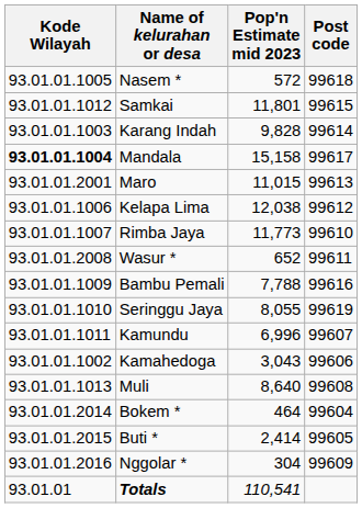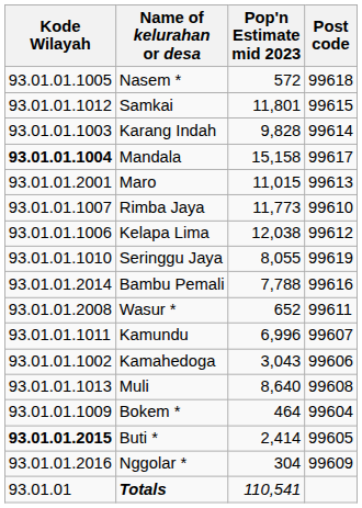 <table class="sortable wikitable">
 <tr>
 <th>Kode<br>Wilayah</th>
 <th>Name of <br><em>kelurahan</em> <br>or <em>desa</em></th>
 <th>Pop'n<br>Estimate<br>mid 2023</th>
 <th>Post<br>code</th>
 </tr>
 <tr>
 <td>93.01.01.1005</td>
 <td>Nasem *</td>
 <td align="right">572</td>
 <td>99618</td>
 </tr>
 <tr>
 <td>93.01.01.1012</td>
 <td>Samkai</td>
 <td align="right">11,801</td>
 <td>99615</td>
 </tr>
 <tr>
 <td>93.01.01.1003</td>
 <td>Karang Indah</td>
 <td align="right">9,828</td>
 <td>99614</td>
 </tr>
 <tr>
 <td><strong>93.01.01.1004</strong></td>
 <td>Mandala</td>
 <td align="right">15,158</td>
 <td>99617</td>
 </tr>
 <tr>
 <td>93.01.01.2001</td>
 <td>Maro</td>
 <td align="right">11,015</td>
 <td>99613</td>
 </tr>
 <tr>
+<td>93.01.01.1007</td>
+<td>Rimba Jaya</td>
+<td align="right">11,773</td>
+<td>99610</td>
+</tr>
+<tr>
 <td>93.01.01.1006</td>
 <td>Kelapa Lima</td>
 <td align="right">12,038</td>
 <td>99612</td>
 </tr>
 <tr>
-<td>93.01.01.1007</td>
-<td>Rimba Jaya</td>
-<td align="right">11,773</td>
-<td>99610</td>
+<td>93.01.01.1010</td>
+<td>Seringgu Jaya</td>
+<td align="right">8,055</td>
+<td>99619</td>
+</tr>
+<tr>
+<td>93.01.01.2014</td>
+<td>Bambu Pemali</td>
+<td align="right">7,788</td>
+<td>99616</td>
 </tr>
 <tr>
 <td>93.01.01.2008</td>
 <td>Wasur *</td>
 <td align="right">652</td>
 <td>99611</td>
-</tr>
-<tr>
-<td>93.01.01.1009</td>
-<td>Bambu Pemali</td>
-<td align="right">7,788</td>
-<td>99616</td>
-</tr>
-<tr>
-<td>93.01.01.1010</td>
-<td>Seringgu Jaya</td>
-<td align="right">8,055</td>
-<td>99619</td>
 </tr>
 <tr>
 <td>93.01.01.1011</td>
 <td>Kamundu</td>
 <td align="right">6,996</td>
 <td>99607</td>
 </tr>
 <tr>
 <td>93.01.01.1002</td>
 <td>Kamahedoga</td>
 <td align="right">3,043</td>
 <td>99606</td>
 </tr>
 <tr>
 <td>93.01.01.1013</td>
 <td>Muli</td>
 <td align="right">8,640</td>
 <td>99608</td>
 </tr>
 <tr>
-<td>93.01.01.2014</td>
+<td>93.01.01.1009</td>
 <td>Bokem *</td>
 <td align="right">464</td>
 <td>99604</td>
 </tr>
 <tr>
-<td>93.01.01.2015</td>
+<td><strong>93.01.01.2015</strong></td>
 <td>Buti *</td>
 <td align="right">2,414</td>
 <td>99605</td>
 </tr>
 <tr>
 <td>93.01.01.2016</td>
 <td>Nggolar *</td>
 <td align="right">304</td>
 <td>99609</td>
 </tr>
 <tr>
 <td>93.01.01</td>
 <td><strong><em>Totals</em></strong></td>
 <td align="right"><em>110,541</em></td>
 <td></td>
 </tr>
 </table>
